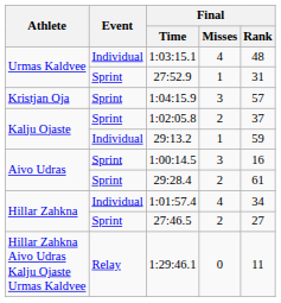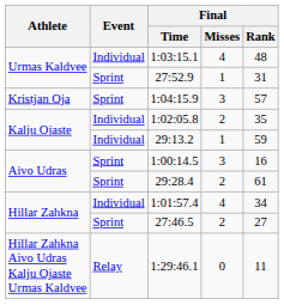 <table class="wikitable" style="font-size:90%">
 <tr>
 <th rowspan="2">Athlete</th>
 <th rowspan="2">Event</th>
 <th colspan="3">Final</th>
 </tr>
 <tr>
 <th>Time</th>
 <th>Misses</th>
 <th>Rank</th>
 </tr>
 <tr align="center">
 <td align="left" rowspan=2><a href='#'>Urmas Kaldvee</a></td>
 <td align="left"><a href='#'>Individual</a></td>
 <td>1:03:15.1</td>
 <td>4</td>
 <td>48</td>
 </tr>
 <tr align="center">
 <td align="left"><a href='#'>Sprint</a></td>
 <td>27:52.9</td>
 <td>1</td>
 <td>31</td>
 </tr>
 <tr align="center">
 <td align="left"><a href='#'>Kristjan Oja</a></td>
 <td align="left"><a href='#'>Sprint</a></td>
 <td>1:04:15.9</td>
 <td>3</td>
 <td>57</td>
 </tr>
 <tr align="center">
 <td align="left" rowspan=2><a href='#'>Kalju Ojaste</a></td>
-<td align="left"><a href='#'>Sprint</a></td>
+<td align="left"><a href='#'>Individual</a></td>
 <td>1:02:05.8</td>
 <td>2</td>
-<td>37</td>
+<td>35</td>
 </tr>
 <tr align="center">
 <td align="left"><a href='#'>Individual</a></td>
 <td>29:13.2</td>
 <td>1</td>
 <td>59</td>
 </tr>
 <tr align="center">
 <td align="left" rowspan=2><a href='#'>Aivo Udras</a></td>
 <td align="left"><a href='#'>Sprint</a></td>
 <td>1:00:14.5</td>
 <td>3</td>
 <td>16</td>
 </tr>
 <tr align="center">
 <td align="left"><a href='#'>Sprint</a></td>
 <td>29:28.4</td>
 <td>2</td>
 <td>61</td>
 </tr>
 <tr align="center">
 <td align="left" rowspan=2><a href='#'>Hillar Zahkna</a></td>
 <td align="left"><a href='#'>Individual</a></td>
 <td>1:01:57.4</td>
 <td>4</td>
 <td>34</td>
 </tr>
 <tr align="center">
 <td align="left"><a href='#'>Sprint</a></td>
 <td>27:46.5</td>
 <td>2</td>
 <td>27</td>
 </tr>
 <tr align="center">
 <td align="left"><a href='#'>Hillar Zahkna</a> <br> <a href='#'>Aivo Udras</a> <br> <a href='#'>Kalju Ojaste</a> <br> <a href='#'>Urmas Kaldvee</a></td>
 <td align="left"><a href='#'>Relay</a></td>
 <td>1:29:46.1</td>
 <td>0</td>
 <td>11</td>
 </tr>
 </table>
